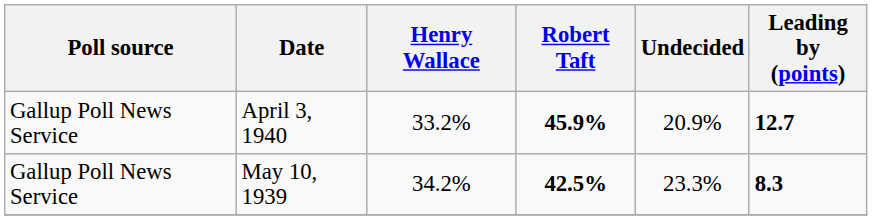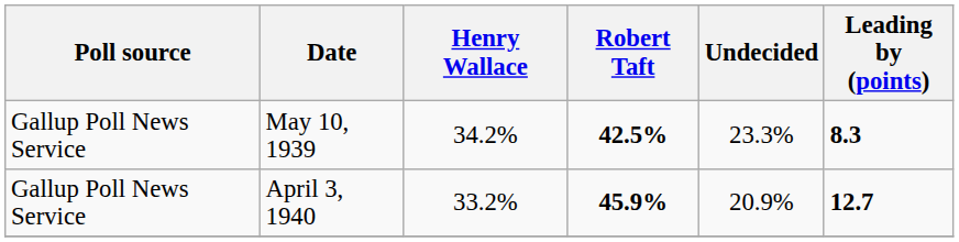 <table class="wikitable sortable collapsible collapsed">
 <tr>
 <th>Poll source</th>
 <th>Date</th>
 <th><a href='#'>Henry Wallace</a><br><small></small></th>
 <th><a href='#'>Robert Taft</a><br><small></small></th>
 <th>Undecided</th>
 <th>Leading by<br>(<a href='#'>points</a>)</th>
 </tr>
 <tr>
 <td>Gallup Poll News Service</td>
+<td>May 10, 1939</td>
+<td align="center">34.2%</td>
+<td align="center" ><strong>42.5%</strong></td>
+<td align="center">23.3%</td>
+<td><strong>8.3</strong></td>
+</tr>
+<tr>
+<td>Gallup Poll News Service</td>
 <td>April 3, 1940</td>
 <td align="center">33.2%</td>
 <td align="center" ><strong>45.9%</strong></td>
 <td align="center">20.9%</td>
 <td><strong>12.7</strong></td>
 </tr>
 <tr>
-<td>Gallup Poll News Service</td>
-<td>May 10, 1939</td>
-<td align="center">34.2%</td>
-<td align="center" ><strong>42.5%</strong></td>
-<td align="center">23.3%</td>
-<td><strong>8.3</strong></td>
-</tr>
-<tr>
 </tr>
 </table>
